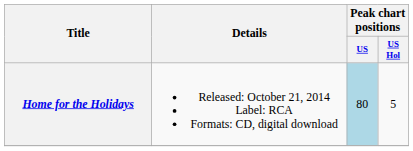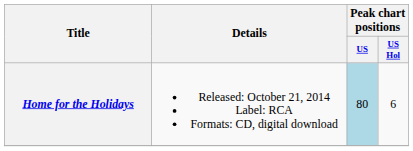 <table class="wikitable plainrowheaders" style="text-align:center;">
 <tr>
 <th rowspan="2" style="width:12em;">Title</th>
 <th rowspan="2" style="width:16em;">Details</th>
 <th colspan="2">Peak chart positions</th>
 </tr>
 <tr style="font-size:smaller;">
 <th style="width:3em; font-size:90%;"><a href='#'>US</a><br></th>
 <th style="width:3em; font-size:90%;"><a href='#'>US<br>Hol</a><br></th>
 </tr>
 <tr>
 <th scope="row"><em><a href='#'>Home for the Holidays</a></em></th>
 <td><br><ul><li>Released: October 21, 2014</li><li>Label: RCA</li><li>Formats: CD, digital download</li></ul></td>
 <td style="background: lightblue;">80</td>
-<td>5</td>
+<td>6</td>
 </tr>
 <tr>
 </tr>
 </table>
